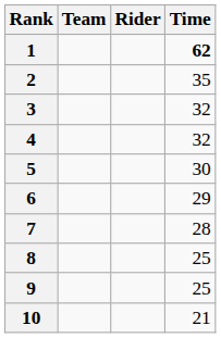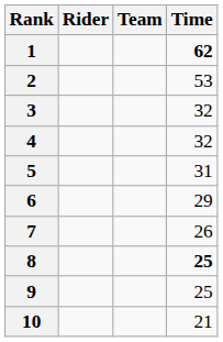 <table class="wikitable" margin-bottom:0;">
 <tr>
 <th scope="col">Rank</th>
+<th scope="col">Rider</th>
 <th scope="col">Team</th>
-<th scope="col">Rider</th>
 <th scope="col">Time</th>
 </tr>
 <tr>
 <th scope="row">1</th>
+<td> </td>
 <td></td>
-<td> </td>
 <td align="right"><strong>62</strong></td>
 </tr>
 <tr>
 <th scope="row">2</th>
 <td></td>
 <td></td>
-<td align="right">35</td>
+<td align="right">53</td>
 </tr>
 <tr>
 <th scope="row">3</th>
 <td></td>
 <td></td>
 <td align="right">32</td>
 </tr>
 <tr>
 <th scope="row">4</th>
+<td> </td>
 <td></td>
-<td> </td>
 <td align="right">32</td>
 </tr>
 <tr>
 <th scope="row">5</th>
 <td></td>
 <td></td>
-<td align="right">30</td>
+<td align="right">31</td>
 </tr>
 <tr>
 <th scope="row">6</th>
 <td></td>
 <td></td>
 <td align="right">29</td>
 </tr>
 <tr>
 <th scope="row">7</th>
 <td></td>
 <td></td>
-<td align="right">28</td>
+<td align="right">26</td>
 </tr>
 <tr>
 <th scope="row">8</th>
 <td></td>
 <td></td>
-<td align="right">25</td>
+<td align="right"><strong>25</strong></td>
 </tr>
 <tr>
 <th scope="row">9</th>
 <td></td>
 <td></td>
 <td align="right">25</td>
 </tr>
 <tr>
 <th scope="row">10</th>
 <td></td>
 <td></td>
 <td align="right">21</td>
 </tr>
 </table>
